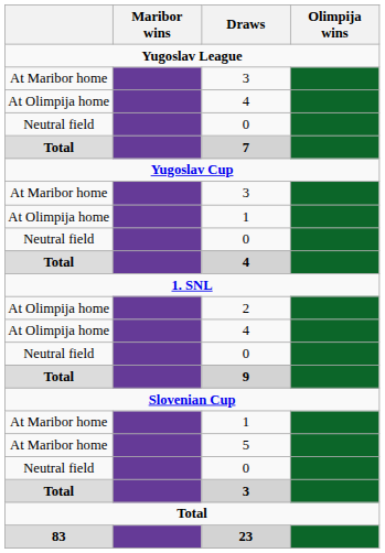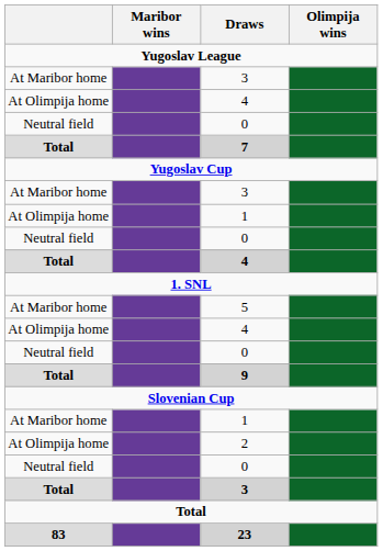 <table class="wikitable" style="text-align:center;font-size:95%">
 <tr>
 <th></th>
 <th width="90">Maribor<br>wins</th>
 <th width="90">Draws</th>
 <th width="90">Olimpija<br>wins</th>
 </tr>
 <tr>
 <td colspan=4><strong>Yugoslav League</strong></td>
 </tr>
 <tr>
 <td align="center">At Maribor home</td>
 <td style="background-color:#653A97"></td>
 <td>3</td>
 <td style="background-color:#0C6629"></td>
 </tr>
 <tr>
 <td align="center">At Olimpija home</td>
 <td style="background-color:#653A97"></td>
 <td>4</td>
 <td style="background-color:#0C6629"></td>
 </tr>
 <tr>
 <td align="center">Neutral field</td>
 <td style="background-color:#653A97"></td>
 <td>0</td>
 <td style="background-color:#0C6629"></td>
 </tr>
 <tr>
 <td align="center" bgcolor=#DCDCDC><strong>Total</strong></td>
 <td style="background-color:#653A97"></td>
 <td style="background-color:#D3D3D3"><strong>7</strong></td>
 <td style="background-color:#0C6629"></td>
 </tr>
 <tr>
 <td colspan=4><strong><a href='#'>Yugoslav Cup</a></strong></td>
 </tr>
 <tr>
 <td align="center">At Maribor home</td>
 <td style="background-color:#653A97"></td>
 <td>3</td>
 <td style="background-color:#0C6629"></td>
 </tr>
 <tr>
 <td align="center">At Olimpija home</td>
 <td style="background-color:#653A97"></td>
 <td>1</td>
 <td style="background-color:#0C6629"></td>
 </tr>
 <tr>
 <td align="center">Neutral field</td>
 <td style="background-color:#653A97"></td>
 <td>0</td>
 <td style="background-color:#0C6629"></td>
 </tr>
 <tr>
 <td align="center" bgcolor=#DCDCDC><strong>Total</strong></td>
 <td style="background-color:#653A97"></td>
 <td style="background-color:#D3D3D3"><strong>4</strong></td>
 <td style="background-color:#0C6629"></td>
 </tr>
 <tr>
 <td colspan=4><strong><a href='#'>1. SNL</a></strong></td>
 </tr>
 <tr>
-<td align="center">At Olimpija home</td>
+<td align="center">At Maribor home</td>
 <td style="background-color:#653A97"></td>
-<td>2</td>
+<td>5</td>
 <td style="background-color:#0C6629"></td>
 </tr>
 <tr>
 <td align="center">At Olimpija home</td>
 <td style="background-color:#653A97"></td>
 <td>4</td>
 <td style="background-color:#0C6629"></td>
 </tr>
 <tr>
 <td align="center">Neutral field</td>
 <td style="background-color:#653A97"></td>
 <td>0</td>
 <td style="background-color:#0C6629"></td>
 </tr>
 <tr>
 <td align="center" bgcolor=#DCDCDC><strong>Total</strong></td>
 <td style="background-color:#653A97"></td>
 <td style="background-color:#D3D3D3"><strong>9</strong></td>
 <td style="background-color:#0C6629"></td>
 </tr>
 <tr>
 <td colspan=4><strong><a href='#'>Slovenian Cup</a></strong></td>
 </tr>
 <tr>
 <td align="center">At Maribor home</td>
 <td style="background-color:#653A97"></td>
 <td>1</td>
 <td style="background-color:#0C6629"></td>
 </tr>
 <tr>
-<td align="center">At Maribor home</td>
+<td align="center">At Olimpija home</td>
 <td style="background-color:#653A97"></td>
-<td>5</td>
+<td>2</td>
 <td style="background-color:#0C6629"></td>
 </tr>
 <tr>
 <td align="center">Neutral field</td>
 <td style="background-color:#653A97"></td>
 <td>0</td>
 <td style="background-color:#0C6629"></td>
 </tr>
 <tr>
 <td align="center" bgcolor=#DCDCDC><strong>Total</strong></td>
 <td style="background-color:#653A97"></td>
 <td style="background-color:#D3D3D3"><strong>3</strong></td>
 <td style="background-color:#0C6629"></td>
 </tr>
 <tr>
 <td colspan=4><strong>Total</strong></td>
 </tr>
 <tr>
 <td bgcolor=#dcdcdc><strong>83</strong></td>
 <td style="background-color:#653A97"></td>
 <td style="background-color:#D3D3D3"><strong>23</strong></td>
 <td style="background-color:#0c6629"></td>
 </tr>
 </table>
